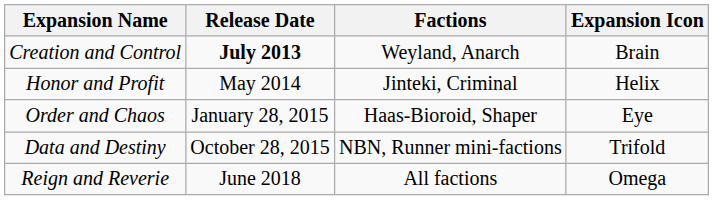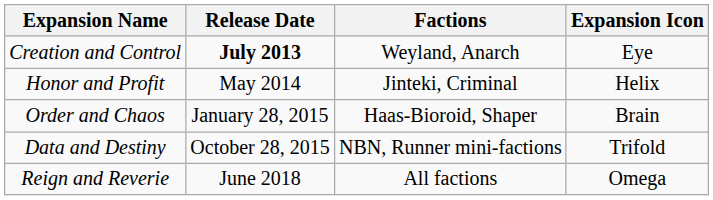 <table class="wikitable" style="text-align:center">
 <tr>
 <th>Expansion Name</th>
 <th>Release Date</th>
 <th>Factions</th>
 <th>Expansion Icon</th>
 </tr>
 <tr>
 <td><em>Creation and Control</em></td>
 <td><strong>July 2013</strong></td>
 <td>Weyland, Anarch</td>
-<td>Brain</td>
+<td>Eye</td>
 </tr>
 <tr>
 <td><em>Honor and Profit</em></td>
 <td>May 2014</td>
 <td>Jinteki, Criminal</td>
 <td>Helix</td>
 </tr>
 <tr>
 <td><em>Order and Chaos</em></td>
 <td>January 28, 2015</td>
 <td>Haas-Bioroid, Shaper</td>
-<td>Eye</td>
+<td>Brain</td>
 </tr>
 <tr>
 <td><em>Data and Destiny</em></td>
 <td>October 28, 2015</td>
 <td>NBN, Runner mini-factions</td>
 <td>Trifold</td>
 </tr>
 <tr>
 <td><em>Reign and Reverie</em></td>
 <td>June 2018</td>
 <td>All factions</td>
 <td>Omega</td>
 </tr>
 </table>
